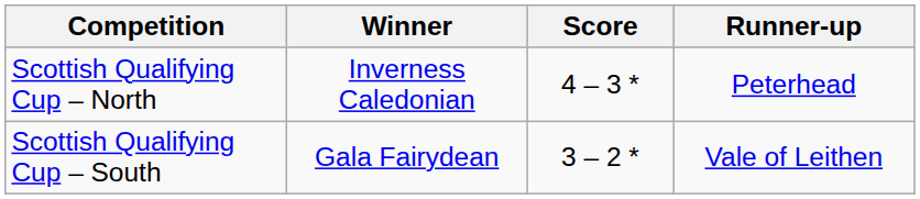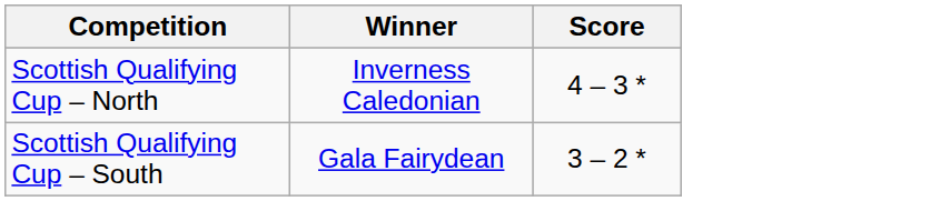 <table class="wikitable" style="text-align: center;">
 <tr>
 <th width=160>Competition</th>
 <th width=135>Winner</th>
 <th width=80>Score</th>
-<th width=135>Runner-up</th>
 </tr>
 <tr>
 <td align=left><a href='#'>Scottish Qualifying Cup</a> – North</td>
 <td><a href='#'>Inverness Caledonian</a></td>
 <td>4 – 3 *</td>
-<td><a href='#'>Peterhead</a></td>
 </tr>
 <tr>
 <td align=left><a href='#'>Scottish Qualifying Cup</a> – South</td>
 <td><a href='#'>Gala Fairydean</a></td>
 <td>3 – 2 *</td>
-<td><a href='#'>Vale of Leithen</a></td>
 </tr>
 </table>
